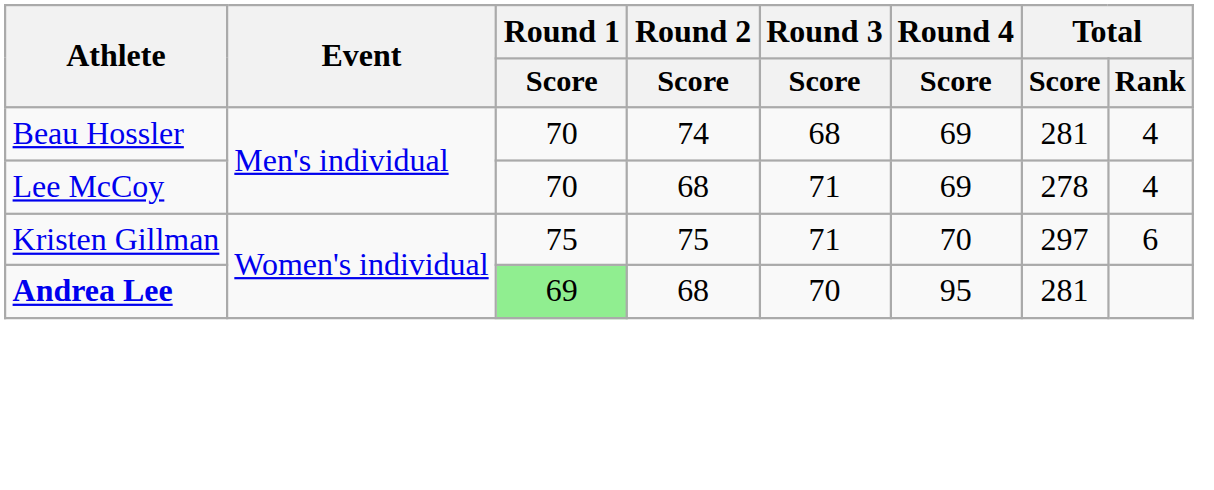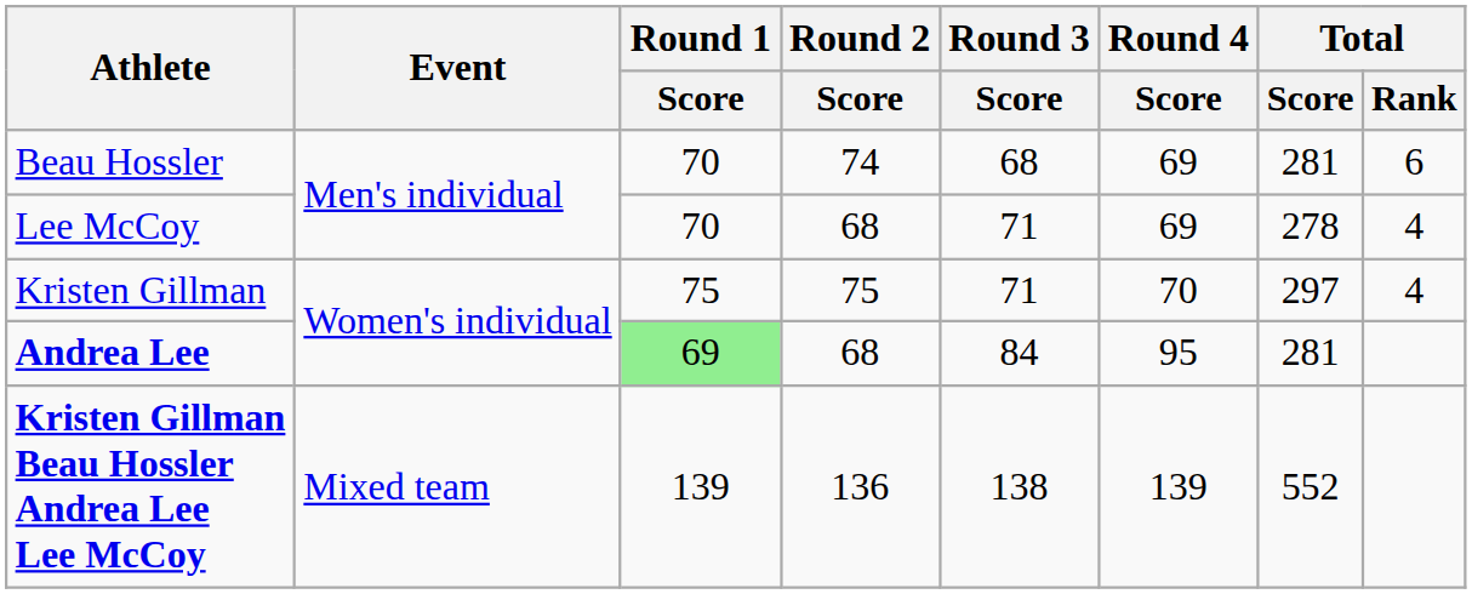 <table class=wikitable style="font-size:90%;text-align:center">
 <tr>
 <th rowspan=2>Athlete</th>
 <th rowspan=2>Event</th>
 <th>Round 1</th>
 <th>Round 2</th>
 <th>Round 3</th>
 <th>Round 4</th>
 <th colspan=2>Total</th>
 </tr>
 <tr style="font-size:95%">
 <th>Score</th>
 <th>Score</th>
 <th>Score</th>
 <th>Score</th>
 <th>Score</th>
 <th>Rank</th>
 </tr>
 <tr>
 <td align=left><a href='#'>Beau Hossler</a></td>
 <td align=left rowspan=2><a href='#'>Men's individual</a></td>
 <td>70</td>
 <td>74</td>
 <td>68</td>
 <td>69</td>
 <td>281</td>
-<td>4</td>
+<td>6</td>
 </tr>
 <tr>
 <td align=left><a href='#'>Lee McCoy</a></td>
 <td>70</td>
 <td>68</td>
 <td>71</td>
 <td>69</td>
 <td>278</td>
 <td>4</td>
 </tr>
 <tr>
 <td align=left><a href='#'>Kristen Gillman</a></td>
 <td align=left rowspan=2><a href='#'>Women's individual</a></td>
 <td>75</td>
 <td>75</td>
 <td>71</td>
 <td>70</td>
 <td>297</td>
-<td>6</td>
+<td>4</td>
 </tr>
 <tr>
 <td align=left><strong><a href='#'>Andrea Lee</a></strong></td>
 <td style="background: lightgreen;">69</td>
 <td>68</td>
-<td>70</td>
+<td>84</td>
 <td>95</td>
 <td>281</td>
 <td></td>
 </tr>
+<tr>
+<td align=left><strong><a href='#'>Kristen Gillman</a><br><a href='#'>Beau Hossler</a><br><a href='#'>Andrea Lee</a><br><a href='#'>Lee McCoy</a></strong></td>
+<td align=left><a href='#'>Mixed team</a></td>
+<td>139</td>
+<td>136</td>
+<td>138</td>
+<td>139</td>
+<td>552</td>
+<td></td>
+</tr>
 </table>
